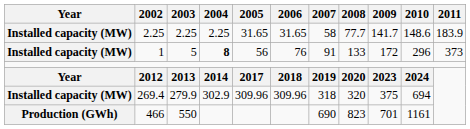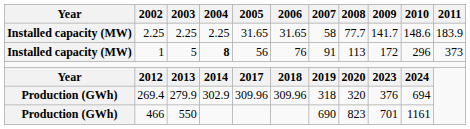 <table class="wikitable" style="text-align:right; margin:left">
 <tr>
 <th>Year</th>
 <th>2002</th>
 <th>2003</th>
 <th>2004</th>
 <th>2005</th>
 <th>2006</th>
 <th>2007</th>
 <th>2008</th>
 <th>2009</th>
 <th>2010</th>
 <th>2011</th>
 </tr>
 <tr>
 <th>Installed capacity (MW)</th>
 <td>2.25</td>
 <td>2.25</td>
 <td>2.25</td>
 <td>31.65</td>
 <td>31.65</td>
 <td>58</td>
 <td>77.7</td>
 <td>141.7</td>
 <td>148.6</td>
 <td>183.9</td>
 </tr>
 <tr>
 <th>Installed capacity (MW)</th>
 <td>1</td>
 <td>5</td>
 <td><strong>8</strong></td>
 <td>56</td>
 <td>76</td>
 <td>91</td>
-<td>133</td>
+<td>113</td>
 <td>172</td>
 <td>296</td>
 <td>373</td>
 </tr>
 <tr>
 <td colspan="11"></td>
 </tr>
 <tr>
 <th>Year</th>
 <th>2012</th>
 <th>2013</th>
 <th>2014</th>
 <th>2017</th>
 <th>2018</th>
 <th>2019</th>
 <th>2020</th>
 <th>2023</th>
 <th>2024</th>
 </tr>
 <tr>
-<th>Installed capacity (MW)</th>
+<th>Production (GWh)</th>
 <td>269.4</td>
 <td>279.9</td>
 <td>302.9</td>
 <td>309.96</td>
 <td>309.96</td>
 <td>318</td>
 <td>320</td>
-<td>375</td>
+<td>376</td>
 <td>694</td>
 </tr>
 <tr>
 <th>Production (GWh)</th>
 <td>466</td>
 <td>550</td>
 <td></td>
 <td></td>
 <td></td>
 <td>690</td>
 <td>823</td>
 <td>701</td>
 <td>1161</td>
 </tr>
 </table>
